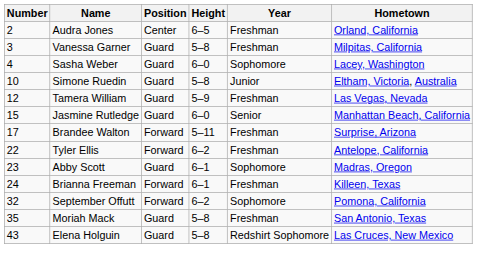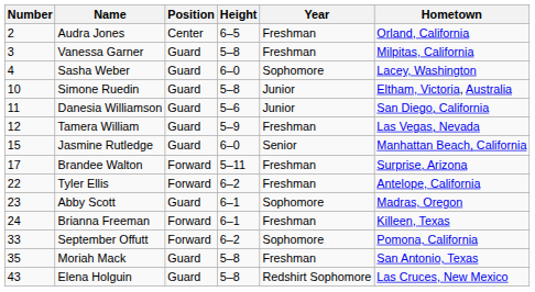 <table class="wikitable" style="font-size: 95%;">
 <tr>
 <th>Number</th>
 <th>Name</th>
 <th>Position</th>
 <th>Height</th>
 <th>Year</th>
 <th>Hometown</th>
 </tr>
 <tr>
 <td>2</td>
 <td>Audra Jones</td>
 <td>Center</td>
 <td>6–5</td>
 <td>Freshman</td>
 <td><a href='#'>Orland, California</a></td>
 </tr>
 <tr>
 <td>3</td>
 <td>Vanessa Garner</td>
 <td>Guard</td>
 <td>5–8</td>
 <td>Freshman</td>
 <td><a href='#'>Milpitas, California</a></td>
 </tr>
 <tr>
 <td>4</td>
 <td>Sasha Weber</td>
 <td>Guard</td>
 <td>6–0</td>
 <td>Sophomore</td>
 <td><a href='#'>Lacey, Washington</a></td>
 </tr>
 <tr>
 <td>10</td>
 <td>Simone Ruedin</td>
 <td>Guard</td>
 <td>5–8</td>
 <td>Junior</td>
 <td><a href='#'>Eltham, Victoria</a>, <a href='#'>Australia</a></td>
+</tr>
+<tr>
+<td>11</td>
+<td>Danesia Williamson</td>
+<td>Guard</td>
+<td>5–6</td>
+<td>Junior</td>
+<td><a href='#'>San Diego, California</a></td>
 </tr>
 <tr>
 <td>12</td>
 <td>Tamera William</td>
 <td>Guard</td>
 <td>5–9</td>
 <td>Freshman</td>
 <td><a href='#'>Las Vegas, Nevada</a></td>
 </tr>
 <tr>
 <td>15</td>
 <td>Jasmine Rutledge</td>
 <td>Guard</td>
 <td>6–0</td>
 <td>Senior</td>
 <td><a href='#'>Manhattan Beach, California</a></td>
 </tr>
 <tr>
 <td>17</td>
 <td>Brandee Walton</td>
 <td>Forward</td>
 <td>5–11</td>
 <td>Freshman</td>
 <td><a href='#'>Surprise, Arizona</a></td>
 </tr>
 <tr>
 <td>22</td>
 <td>Tyler Ellis</td>
 <td>Forward</td>
 <td>6–2</td>
 <td>Freshman</td>
 <td><a href='#'>Antelope, California</a></td>
 </tr>
 <tr>
 <td>23</td>
 <td>Abby Scott</td>
 <td>Guard</td>
 <td>6–1</td>
 <td>Sophomore</td>
 <td><a href='#'>Madras, Oregon</a></td>
 </tr>
 <tr>
 <td>24</td>
 <td>Brianna Freeman</td>
 <td>Forward</td>
 <td>6–1</td>
 <td>Freshman</td>
 <td><a href='#'>Killeen, Texas</a></td>
 </tr>
 <tr>
-<td>32</td>
+<td>33</td>
 <td>September Offutt</td>
 <td>Forward</td>
 <td>6–2</td>
 <td>Sophomore</td>
 <td><a href='#'>Pomona, California</a></td>
 </tr>
 <tr>
 <td>35</td>
 <td>Moriah Mack</td>
 <td>Guard</td>
 <td>5–8</td>
 <td>Freshman</td>
 <td><a href='#'>San Antonio, Texas</a></td>
 </tr>
 <tr>
 <td>43</td>
 <td>Elena Holguin</td>
 <td>Guard</td>
 <td>5–8</td>
 <td>Redshirt Sophomore</td>
 <td><a href='#'>Las Cruces, New Mexico</a></td>
 </tr>
 </table>
